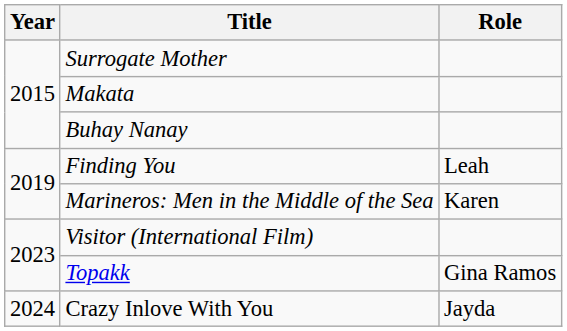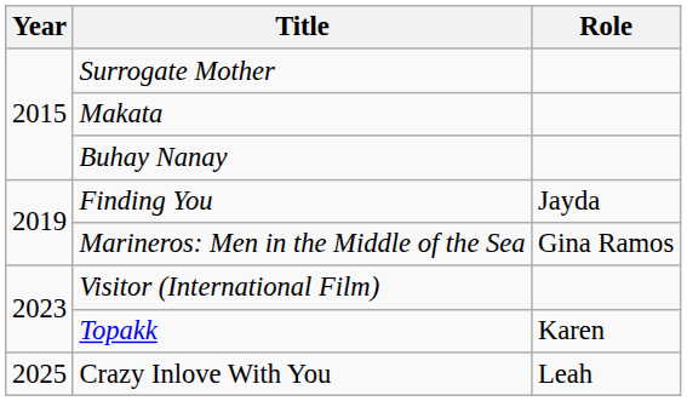 <table class="wikitable sortable">
 <tr>
 <th>Year</th>
 <th>Title</th>
 <th>Role</th>
 </tr>
 <tr>
 <td rowspan=3>2015</td>
 <td><em>Surrogate Mother</em></td>
 <td></td>
 </tr>
 <tr>
 <td><em>Makata</em></td>
 <td></td>
 </tr>
 <tr>
 <td><em>Buhay Nanay</em></td>
 <td></td>
 </tr>
 <tr>
 <td rowspan=2>2019</td>
 <td><em>Finding You</em></td>
-<td>Leah</td>
+<td>Jayda</td>
 </tr>
 <tr>
 <td><em>Marineros: Men in the Middle of the Sea</em></td>
-<td>Karen</td>
+<td>Gina Ramos</td>
 </tr>
 <tr>
 <td rowspan="2">2023</td>
 <td><em>Visitor (International Film)</em></td>
 <td></td>
 </tr>
 <tr>
 <td><em><a href='#'>Topakk</a></em></td>
-<td>Gina Ramos</td>
+<td>Karen</td>
 </tr>
 <tr>
-<td>2024</td>
+<td>2025</td>
 <td>Crazy Inlove With You</td>
-<td>Jayda</td>
+<td>Leah</td>
 </tr>
 </table>
